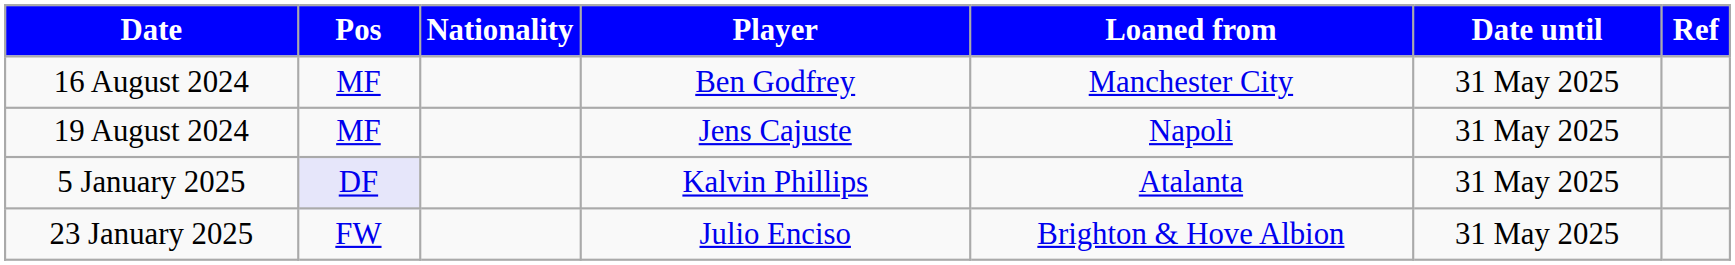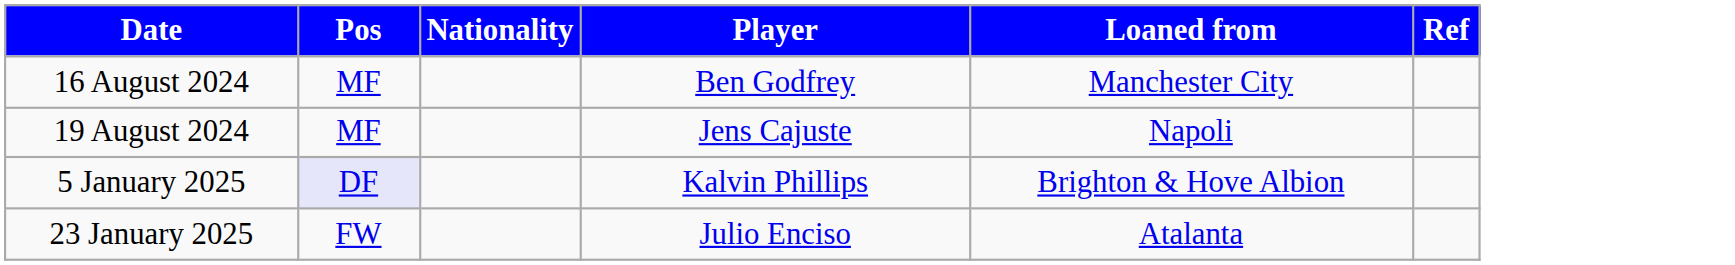 <table class="wikitable"  style="text-align:center; font-size:90%; ">
 <tr>
 <th style="background:#0000FF;color:#FFFFFF;width:130px;">Date</th>
 <th style="background:#0000FF;color:#FFFFFF;width:50px;">Pos</th>
 <th style="background:#0000FF;color:#FFFFFF;width:50px;">Nationality</th>
 <th style="background:#0000FF;color:#FFFFFF;width:175px;">Player</th>
 <th style="background:#0000FF;color:#FFFFFF;width:200px;">Loaned from</th>
-<th style="background:#0000FF;color:#FFFFFF;width:110px;">Date until</th>
 <th style="background:#0000FF;color:#FFFFFF;width:25px;">Ref</th>
 </tr>
 <tr>
 <td>16 August 2024</td>
 <td><a href='#'>MF</a></td>
 <td></td>
 <td><a href='#'>Ben Godfrey</a></td>
 <td> <a href='#'>Manchester City</a></td>
-<td>31 May 2025</td>
 <td></td>
 </tr>
 <tr>
 <td>19 August 2024</td>
 <td><a href='#'>MF</a></td>
 <td></td>
 <td><a href='#'>Jens Cajuste</a></td>
 <td> <a href='#'>Napoli</a></td>
-<td>31 May 2025</td>
 <td></td>
 </tr>
 <tr>
 <td>5 January 2025</td>
 <td style="background: lavender;"><a href='#'>DF</a></td>
 <td></td>
 <td><a href='#'>Kalvin Phillips</a></td>
-<td> <a href='#'>Atalanta</a></td>
-<td>31 May 2025</td>
+<td> <a href='#'>Brighton & Hove Albion</a></td>
 <td></td>
 </tr>
 <tr>
 <td>23 January 2025</td>
 <td><a href='#'>FW</a></td>
 <td></td>
 <td><a href='#'>Julio Enciso</a></td>
-<td> <a href='#'>Brighton & Hove Albion</a></td>
-<td>31 May 2025</td>
+<td> <a href='#'>Atalanta</a></td>
 <td></td>
 </tr>
 </table>
